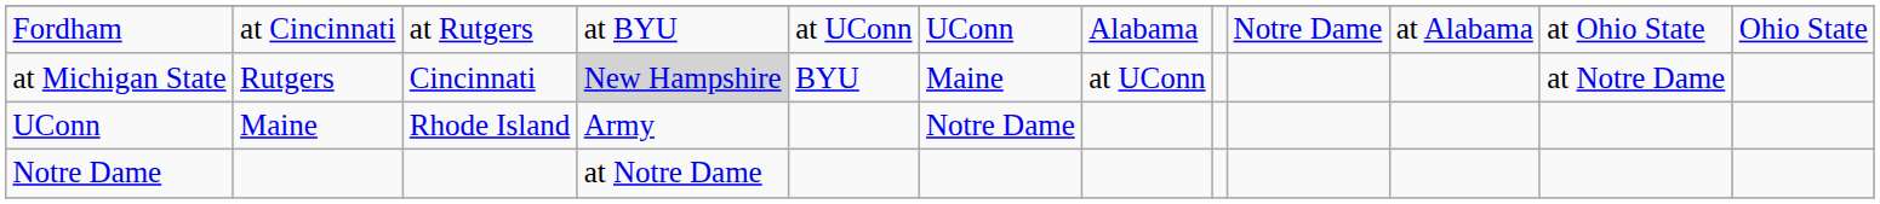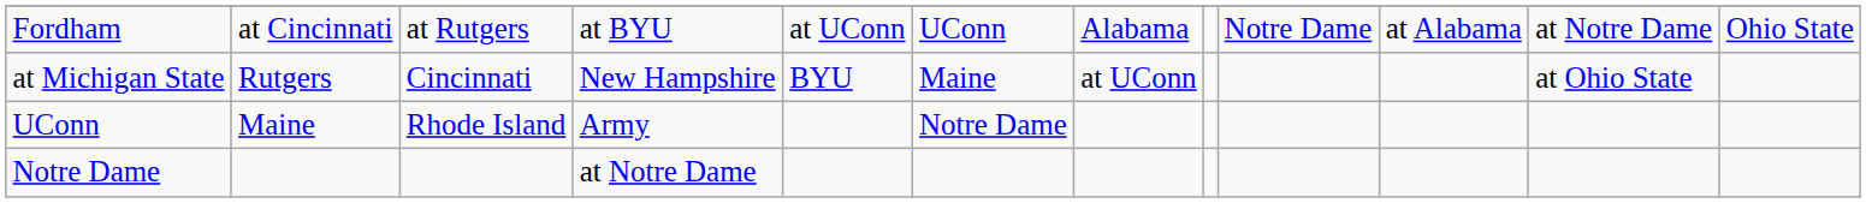 <table class="wikitable">
 <tr>
 </tr>
 <tr>
 <td><a href='#'>Fordham</a></td>
 <td>at <a href='#'>Cincinnati</a></td>
 <td>at <a href='#'>Rutgers</a></td>
 <td>at <a href='#'>BYU</a></td>
 <td>at <a href='#'>UConn</a></td>
 <td><a href='#'>UConn</a></td>
 <td><a href='#'>Alabama</a></td>
 <td></td>
 <td><a href='#'>Notre Dame</a></td>
 <td>at <a href='#'>Alabama</a></td>
-<td>at <a href='#'>Ohio State</a></td>
+<td>at <a href='#'>Notre Dame</a></td>
 <td><a href='#'>Ohio State</a></td>
 </tr>
 <tr>
 <td>at <a href='#'>Michigan State</a></td>
 <td><a href='#'>Rutgers</a></td>
 <td><a href='#'>Cincinnati</a></td>
-<td style="background: lightgrey;"><a href='#'>New Hampshire</a></td>
+<td><a href='#'>New Hampshire</a></td>
 <td><a href='#'>BYU</a></td>
 <td><a href='#'>Maine</a></td>
 <td>at <a href='#'>UConn</a></td>
 <td></td>
 <td></td>
 <td></td>
-<td>at <a href='#'>Notre Dame</a></td>
+<td>at <a href='#'>Ohio State</a></td>
 <td></td>
 </tr>
 <tr>
 <td><a href='#'>UConn</a></td>
 <td><a href='#'>Maine</a></td>
 <td><a href='#'>Rhode Island</a></td>
 <td><a href='#'>Army</a></td>
 <td></td>
 <td><a href='#'>Notre Dame</a></td>
 <td></td>
 <td></td>
 <td></td>
 <td></td>
 <td></td>
 <td></td>
 </tr>
 <tr>
 <td><a href='#'>Notre Dame</a></td>
 <td></td>
 <td></td>
 <td>at <a href='#'>Notre Dame</a></td>
 <td></td>
 <td></td>
 <td></td>
 <td></td>
 <td></td>
 <td></td>
 <td></td>
 <td></td>
 </tr>
 </table>
